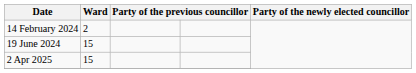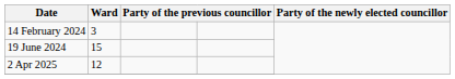 <table class="wikitable">
 <tr>
 <th>Date</th>
 <th>Ward</th>
 <th colspan=2>Party of the previous councillor</th>
 <th colspan=2>Party of the newly elected councillor</th>
 </tr>
 <tr>
 <td>14 February 2024</td>
-<td>2</td>
+<td>3</td>
 <td></td>
 <td></td>
 </tr>
 <tr>
 <td>19 June 2024</td>
 <td>15</td>
 <td></td>
 <td></td>
 </tr>
 <tr>
 <td>2 Apr 2025</td>
-<td>15</td>
+<td>12</td>
 <td></td>
 <td></td>
 </tr>
 <tr>
 </tr>
 </table>
